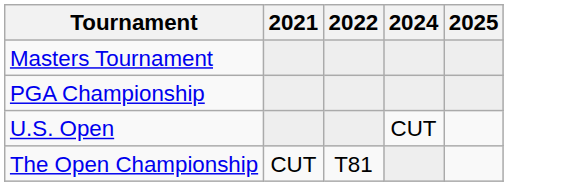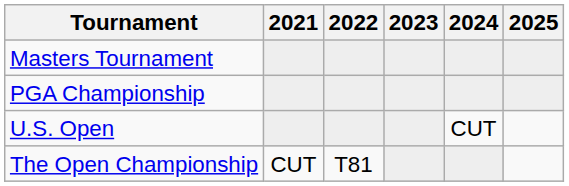 <table class="wikitable" style="font-size:95%;text-align:center;">
 <tr>
 <th>Tournament</th>
 <th>2021</th>
 <th>2022</th>
+<th>2023</th>
 <th>2024</th>
 <th>2025</th>
 </tr>
 <tr>
 <td align=left><a href='#'>Masters Tournament</a></td>
 <td style="background:#eeeeee;"></td>
 <td style="background:#eeeeee;"></td>
 <td style= "background:#eeeeee;"></td>
 <td style= "background:#eeeeee;"></td>
+<td style= "background:#eeeeee;"></td>
 </tr>
 <tr>
 <td align=left><a href='#'>PGA Championship</a></td>
+<td style= "background:#eeeeee;"></td>
 <td style= "background:#eeeeee;"></td>
 <td style= "background:#eeeeee;"></td>
 <td style= "background:#eeeeee;"></td>
 <td style= "background:#eeeeee;"></td>
 </tr>
 <tr>
 <td align=left><a href='#'>U.S. Open</a></td>
 <td style="background:#eeeeee;"></td>
 <td style="background:#eeeeee;"></td>
+<td style= "background:#eeeeee;"></td>
 <td>CUT</td>
 <td></td>
 </tr>
 <tr>
 <td align=left><a href='#'>The Open Championship</a></td>
 <td>CUT</td>
 <td>T81</td>
 <td style= "background:#eeeeee;"></td>
+<td style= "background:#eeeeee;"></td>
 <td></td>
 </tr>
 </table>
